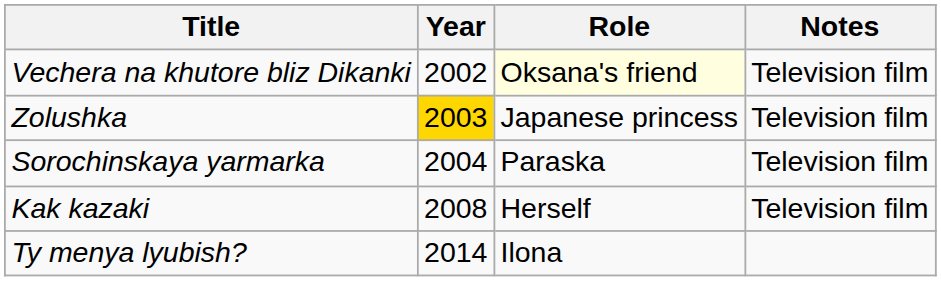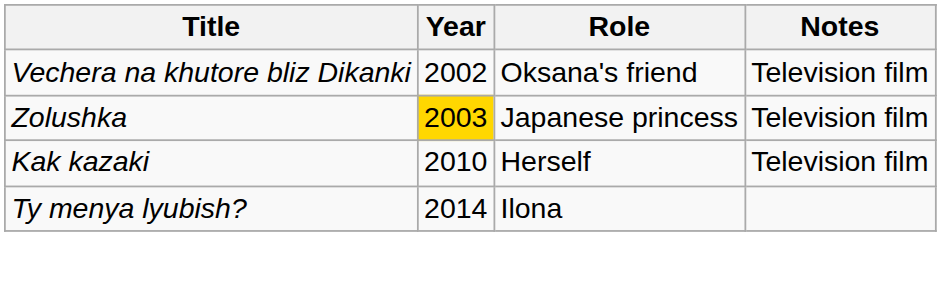 <table class="wikitable sortable">
 <tr>
 <th>Title</th>
 <th>Year</th>
 <th>Role</th>
 <th>Notes</th>
 </tr>
 <tr>
 <td><em>Vechera na khutore bliz Dikanki</em></td>
 <td>2002</td>
-<td style="background: lightyellow;">Oksana's friend</td>
+<td>Oksana's friend</td>
 <td>Television film</td>
 </tr>
 <tr>
 <td><em>Zolushka</em></td>
 <td style="background: gold;">2003</td>
 <td>Japanese princess</td>
 <td>Television film</td>
 </tr>
 <tr>
-<td><em>Sorochinskaya yarmarka</em></td>
-<td>2004</td>
-<td>Paraska</td>
-<td>Television film</td>
-</tr>
-<tr>
 <td><em>Kak kazaki</em></td>
-<td>2008</td>
+<td>2010</td>
 <td>Herself</td>
 <td>Television film</td>
 </tr>
 <tr>
 <td><em>Ty menya lyubish?</em></td>
 <td>2014</td>
 <td>Ilona</td>
 <td></td>
 </tr>
 </table>
